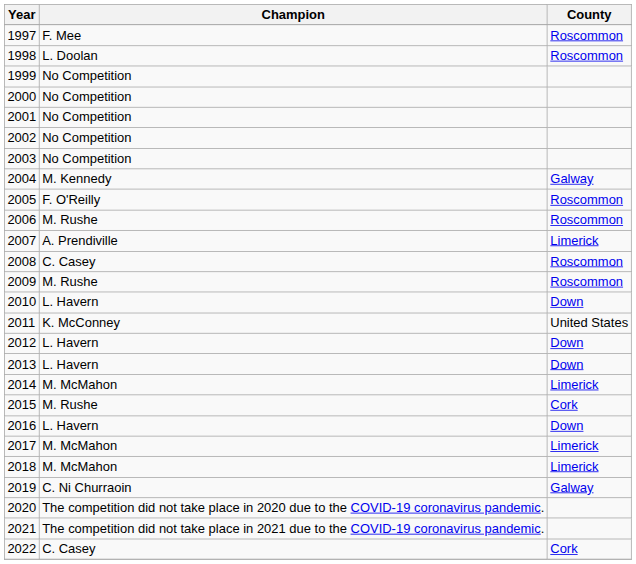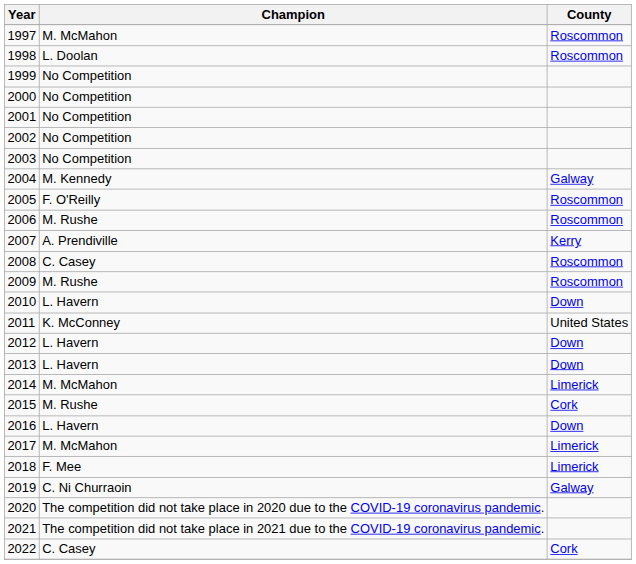 <table class="wikitable">
 <tr style="background:#efefef">
 <th>Year</th>
 <th>Champion</th>
 <th>County</th>
 </tr>
 <tr align="center">
 </tr>
 <tr>
 <td>1997</td>
-<td>F. Mee</td>
+<td>M. McMahon</td>
 <td><a href='#'>Roscommon</a> </td>
 </tr>
 <tr>
 <td>1998</td>
 <td>L. Doolan</td>
 <td><a href='#'>Roscommon</a> </td>
 </tr>
 <tr>
 <td>1999</td>
 <td>No Competition</td>
 <td></td>
 </tr>
 <tr>
 <td>2000</td>
 <td>No Competition</td>
 <td></td>
 </tr>
 <tr>
 <td>2001</td>
 <td>No Competition</td>
 <td></td>
 </tr>
 <tr>
 <td>2002</td>
 <td>No Competition</td>
 <td></td>
 </tr>
 <tr>
 <td>2003</td>
 <td>No Competition</td>
 <td></td>
 </tr>
 <tr>
 <td>2004</td>
 <td>M. Kennedy</td>
 <td><a href='#'>Galway</a> </td>
 </tr>
 <tr>
 <td>2005</td>
 <td>F. O'Reilly</td>
 <td><a href='#'>Roscommon</a> </td>
 </tr>
 <tr>
 <td>2006</td>
 <td>M. Rushe</td>
 <td><a href='#'>Roscommon</a> </td>
 </tr>
 <tr>
 <td>2007</td>
 <td>A. Prendiville</td>
-<td><a href='#'>Limerick</a> </td>
+<td><a href='#'>Kerry</a> </td>
 </tr>
 <tr>
 <td>2008</td>
 <td>C. Casey</td>
 <td><a href='#'>Roscommon</a> </td>
 </tr>
 <tr>
 <td>2009</td>
 <td>M. Rushe</td>
 <td><a href='#'>Roscommon</a> </td>
 </tr>
 <tr>
 <td>2010</td>
 <td>L. Havern</td>
 <td><a href='#'>Down</a> </td>
 </tr>
 <tr>
 <td>2011</td>
 <td>K. McConney</td>
 <td>United States </td>
 </tr>
 <tr>
 <td>2012</td>
 <td>L. Havern</td>
 <td><a href='#'>Down</a> </td>
 </tr>
 <tr>
 <td>2013</td>
 <td>L. Havern</td>
 <td><a href='#'>Down</a> </td>
 </tr>
 <tr>
 <td>2014</td>
 <td>M. McMahon</td>
 <td><a href='#'>Limerick</a> </td>
 </tr>
 <tr>
 <td>2015</td>
 <td>M. Rushe</td>
 <td><a href='#'>Cork</a> </td>
 </tr>
 <tr>
 <td>2016</td>
 <td>L. Havern</td>
 <td><a href='#'>Down</a> </td>
 </tr>
 <tr>
 <td>2017</td>
 <td>M. McMahon</td>
 <td><a href='#'>Limerick</a> </td>
 </tr>
 <tr>
 <td>2018</td>
-<td>M. McMahon</td>
+<td>F. Mee</td>
 <td><a href='#'>Limerick</a> </td>
 </tr>
 <tr>
 <td>2019</td>
 <td>C. Ni Churraoin</td>
 <td><a href='#'>Galway</a> </td>
 </tr>
 <tr>
 <td>2020</td>
 <td>The competition did not take place in 2020 due to the <a href='#'>COVID-19 coronavirus pandemic</a>.</td>
 <td></td>
 </tr>
 <tr>
 <td>2021</td>
 <td>The competition did not take place in 2021 due to the <a href='#'>COVID-19 coronavirus pandemic</a>.</td>
 <td></td>
 </tr>
 <tr>
 <td>2022</td>
 <td>C. Casey</td>
 <td><a href='#'>Cork</a> </td>
 </tr>
 <tr>
 </tr>
 </table>
